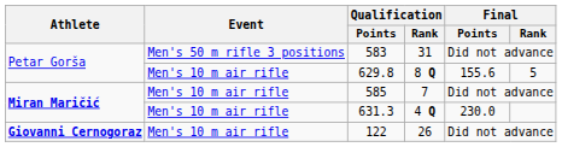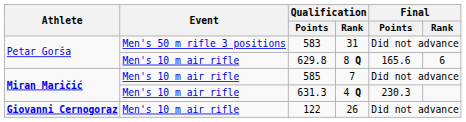 <table class="wikitable" style="font-size:90%">
 <tr>
 <th rowspan="2">Athlete</th>
 <th rowspan="2">Event</th>
 <th colspan=2>Qualification</th>
 <th colspan=2>Final</th>
 </tr>
 <tr style="font-size:95%">
 <th>Points</th>
 <th>Rank</th>
 <th>Points</th>
 <th>Rank</th>
 </tr>
 <tr align=center>
 <td align=left rowspan=2><a href='#'>Petar Gorša</a></td>
 <td align=left><a href='#'>Men's 50 m rifle 3 positions</a></td>
 <td>583</td>
 <td>31</td>
 <td colspan="2">Did not advance</td>
 </tr>
 <tr align=center>
 <td align=left><a href='#'>Men's 10 m air rifle</a></td>
 <td>629.8</td>
 <td>8 <strong>Q</strong></td>
-<td>155.6</td>
-<td>5</td>
+<td>165.6</td>
+<td>6</td>
 </tr>
 <tr align=center>
 <td align=left rowspan=2><strong><a href='#'>Miran Maričić</a></strong></td>
 <td align=left><a href='#'>Men's 10 m air rifle</a></td>
 <td>585</td>
 <td>7</td>
 <td colspan="2">Did not advance</td>
 </tr>
 <tr align=center>
 <td align=left><a href='#'>Men's 10 m air rifle</a></td>
 <td>631.3</td>
 <td>4 <strong>Q</strong></td>
-<td>230.0</td>
+<td>230.3</td>
 <td></td>
 </tr>
 <tr align=center>
 <td align=left><strong><a href='#'>Giovanni Cernogoraz</a></strong></td>
 <td align=left><a href='#'>Men's 10 m air rifle</a></td>
 <td>122</td>
 <td>26</td>
 <td colspan="2">Did not advance</td>
 </tr>
 </table>
